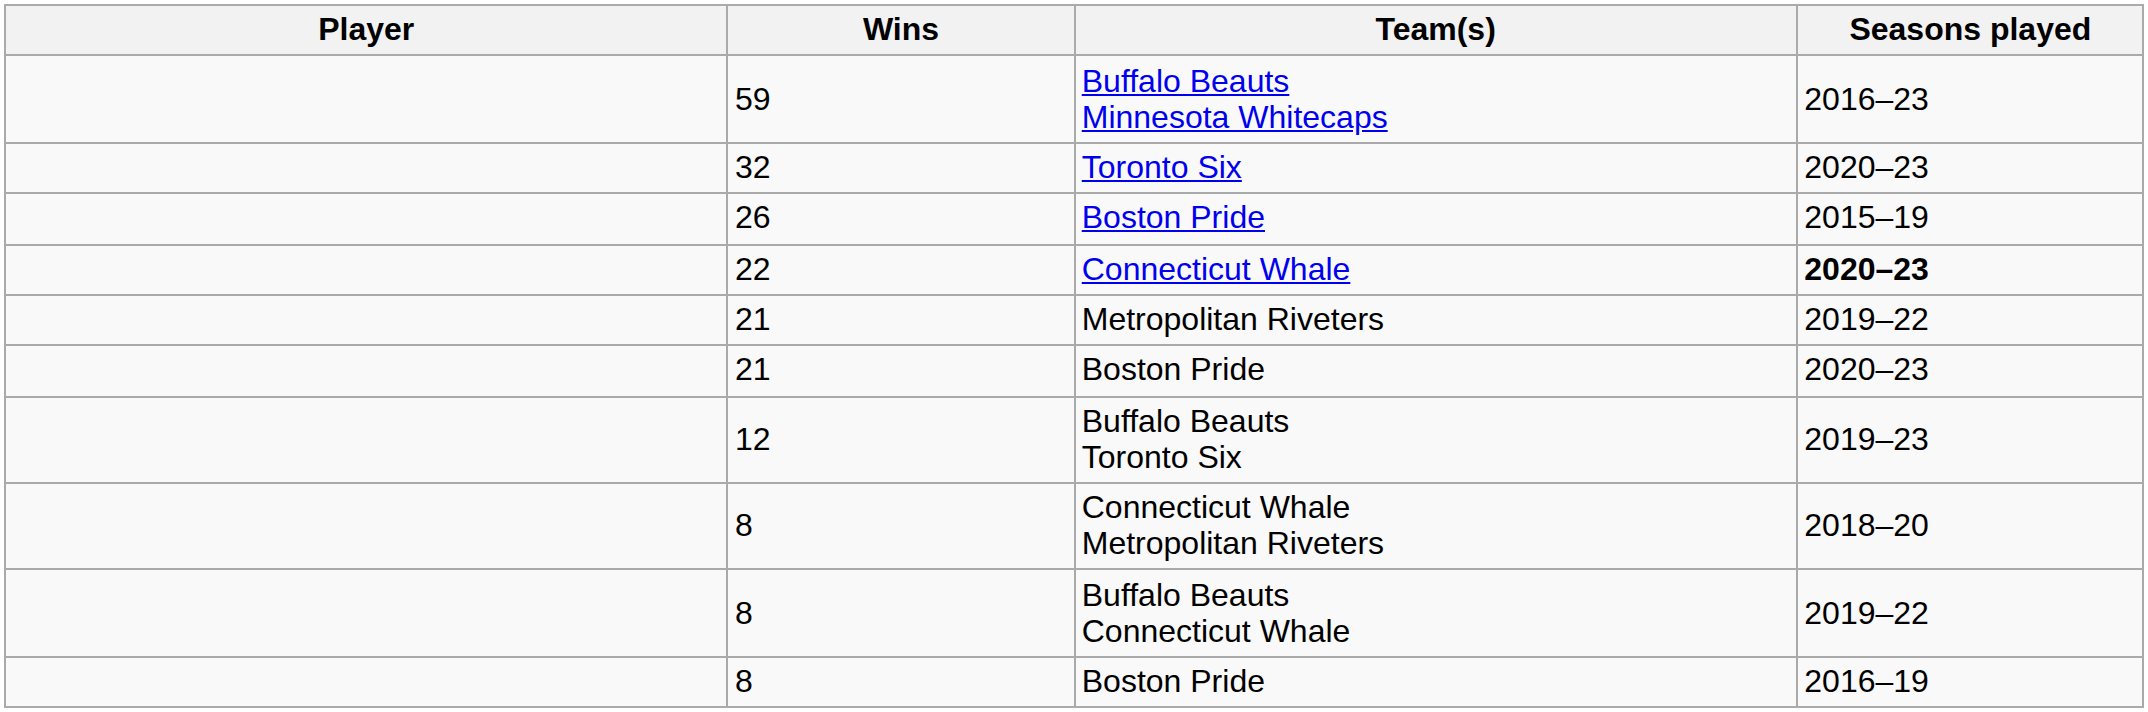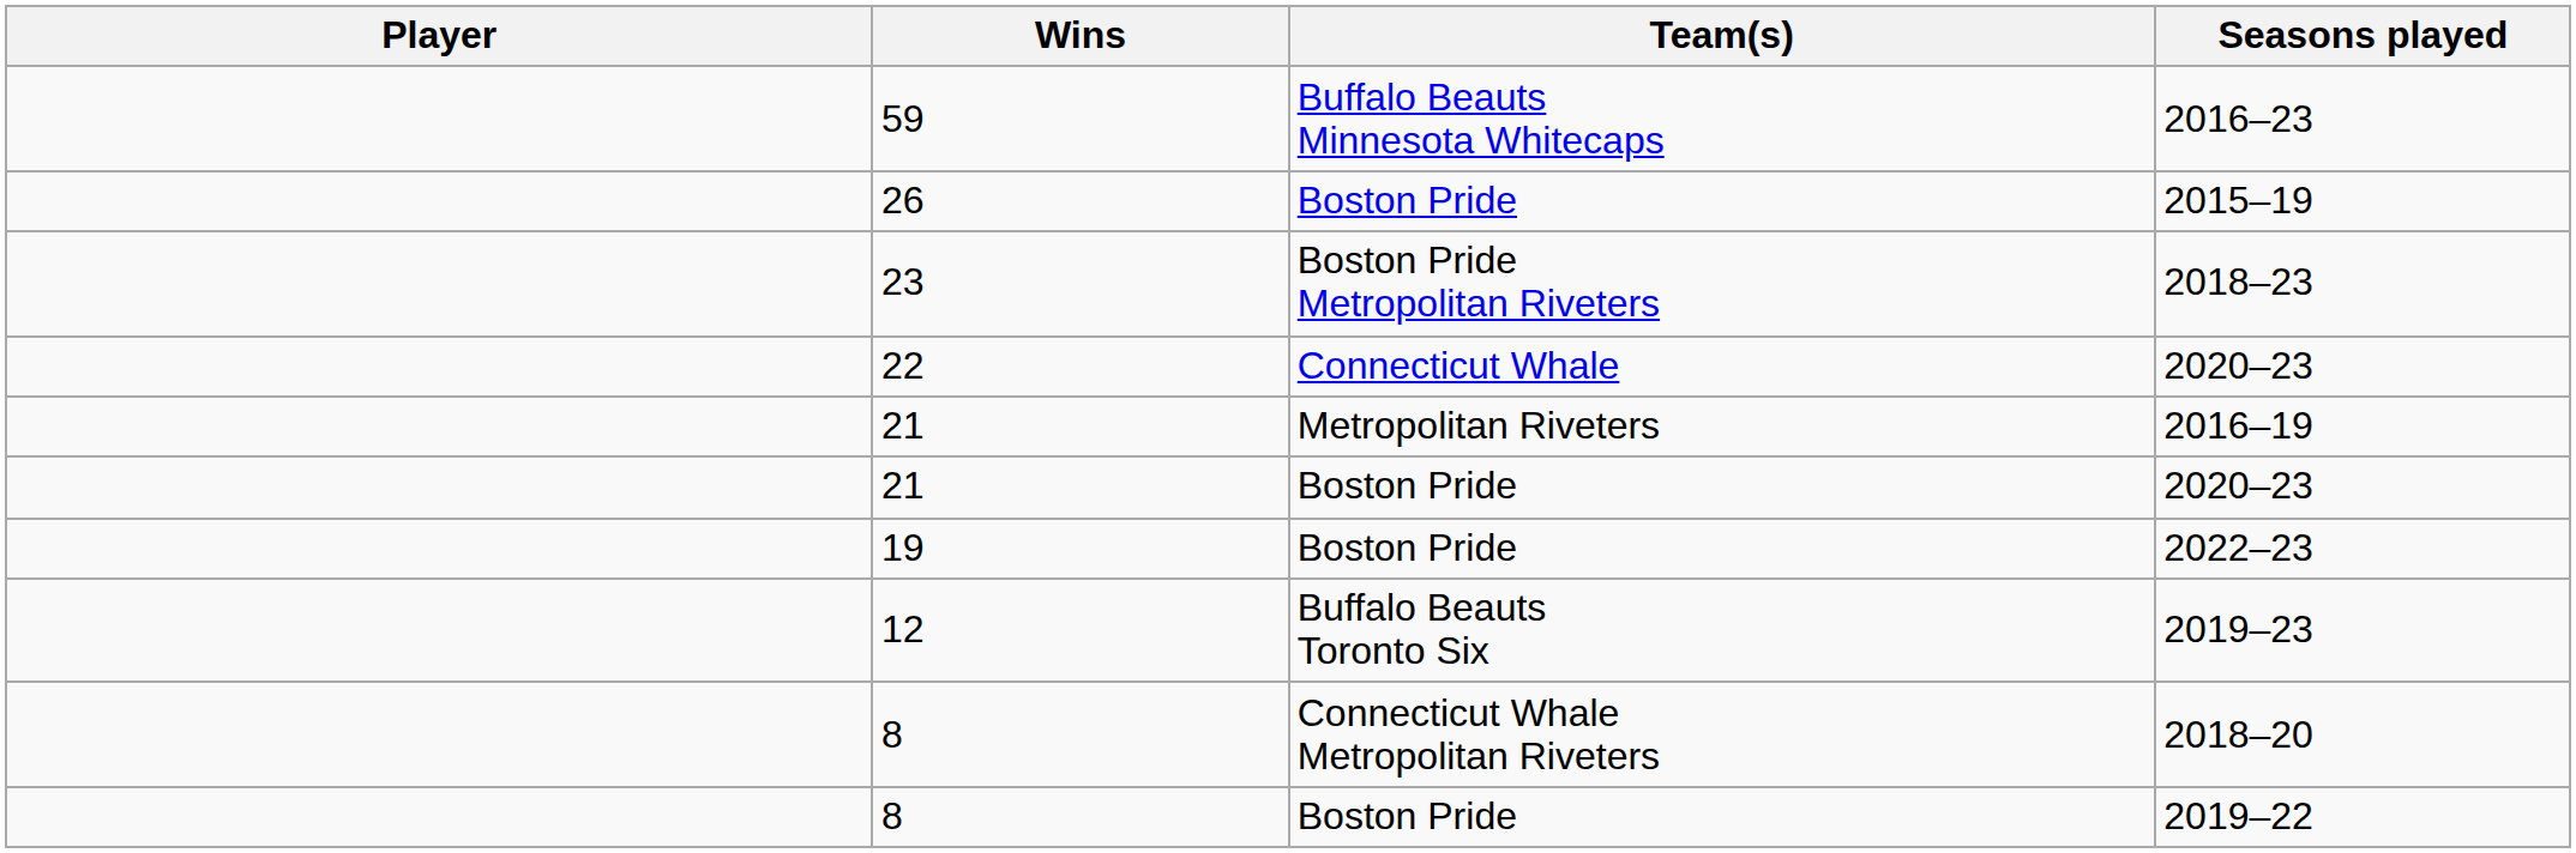 <table class="wikitable sortable">
 <tr>
 <th width="25%">Player</th>
 <th width="12%">Wins</th>
 <th width="25%">Team(s)</th>
 <th width="12%">Seasons played</th>
 </tr>
 <tr>
 <td></td>
 <td>59</td>
 <td><a href='#'>Buffalo Beauts</a><br><a href='#'>Minnesota Whitecaps</a></td>
 <td>2016–23</td>
 </tr>
 <tr>
 <td></td>
-<td>32</td>
-<td><a href='#'>Toronto Six</a></td>
-<td>2020–23</td>
-</tr>
-<tr>
-<td></td>
 <td>26</td>
 <td><a href='#'>Boston Pride</a></td>
 <td>2015–19</td>
 </tr>
 <tr>
 <td></td>
+<td>23</td>
+<td>Boston Pride<br><a href='#'>Metropolitan Riveters</a></td>
+<td>2018–23</td>
+</tr>
+<tr>
+<td></td>
 <td>22</td>
 <td><a href='#'>Connecticut Whale</a></td>
-<td><strong>2020–23</strong></td>
+<td>2020–23</td>
 </tr>
 <tr>
 <td></td>
 <td>21</td>
 <td>Metropolitan Riveters</td>
-<td>2019–22</td>
+<td>2016–19</td>
 </tr>
 <tr>
 <td></td>
 <td>21</td>
 <td>Boston Pride</td>
 <td>2020–23</td>
+</tr>
+<tr>
+<td></td>
+<td>19</td>
+<td>Boston Pride</td>
+<td>2022–23</td>
 </tr>
 <tr>
 <td></td>
 <td>12</td>
 <td>Buffalo Beauts<br>Toronto Six</td>
 <td>2019–23</td>
 </tr>
 <tr>
 <td></td>
 <td>8</td>
 <td>Connecticut Whale<br>Metropolitan Riveters</td>
 <td>2018–20</td>
 </tr>
 <tr>
 <td></td>
 <td>8</td>
-<td>Buffalo Beauts<br>Connecticut Whale</td>
+<td>Boston Pride</td>
 <td>2019–22</td>
 </tr>
-<tr>
-<td></td>
-<td>8</td>
-<td>Boston Pride</td>
-<td>2016–19</td>
-</tr>
 </table>
